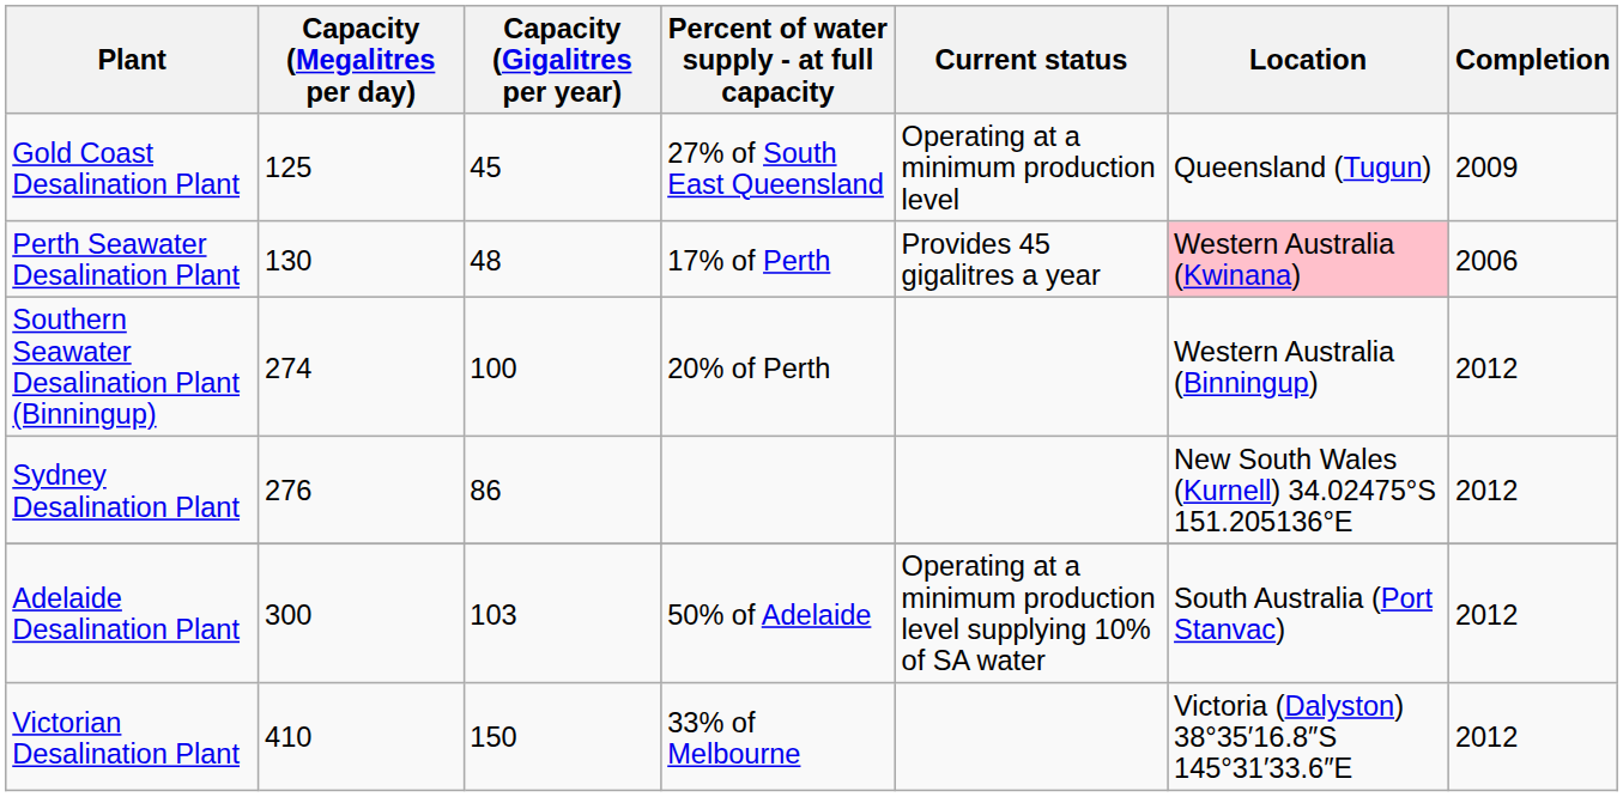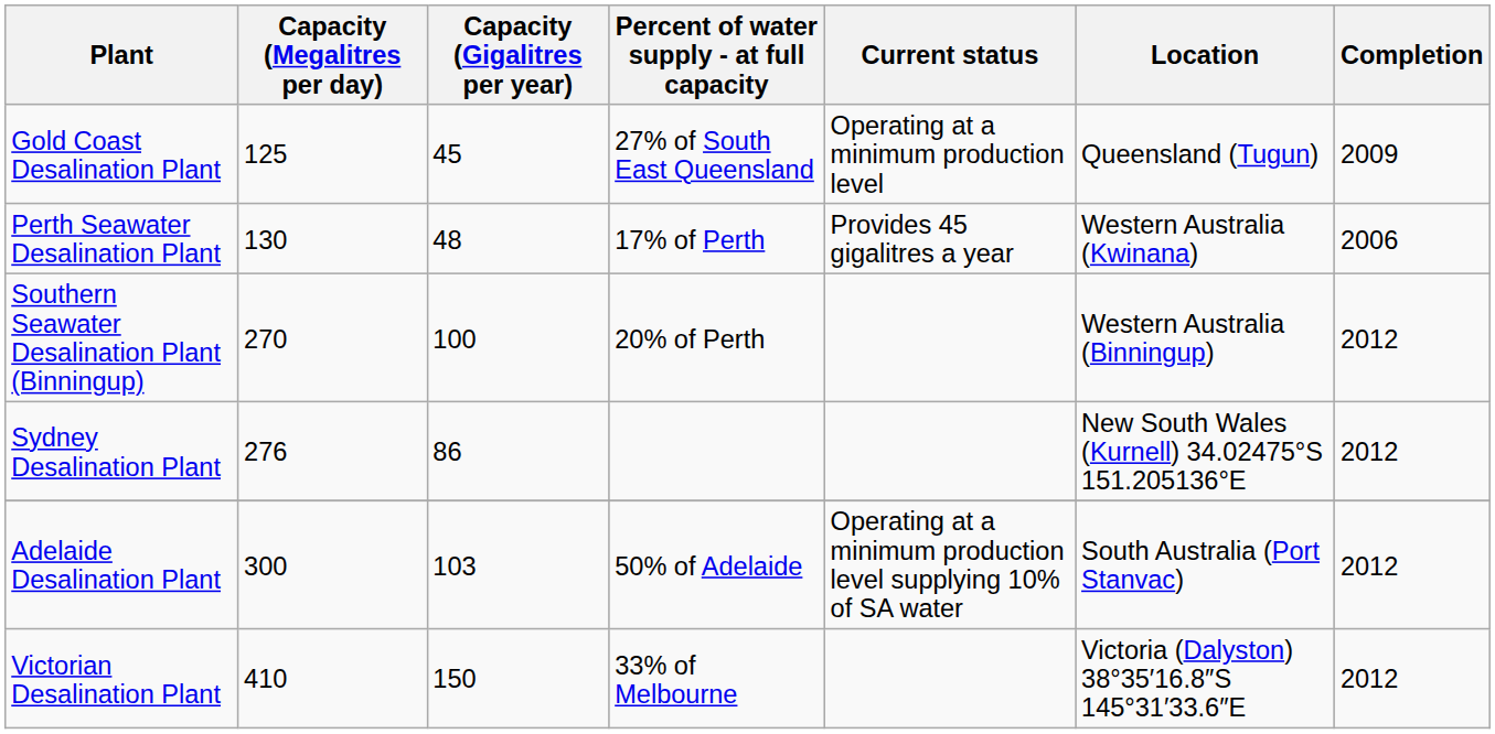 <table class="wikitable sortable" style="text-align: left; font-size:95%">
 <tr>
 <th>Plant</th>
 <th>Capacity (<a href='#'>Megalitres</a> per day)</th>
 <th>Capacity (<a href='#'>Gigalitres</a> per year)</th>
 <th>Percent of water supply - at full capacity</th>
 <th>Current status</th>
 <th>Location</th>
 <th>Completion</th>
 </tr>
 <tr>
 <td><a href='#'>Gold Coast Desalination Plant</a></td>
 <td>125</td>
 <td>45</td>
 <td>27% of <a href='#'>South East Queensland</a></td>
 <td>Operating at a minimum production level</td>
 <td>Queensland (<a href='#'>Tugun</a>) </td>
 <td>2009</td>
 </tr>
 <tr>
 <td><a href='#'>Perth Seawater Desalination Plant</a></td>
 <td>130</td>
 <td>48</td>
 <td>17% of <a href='#'>Perth</a></td>
 <td>Provides 45 gigalitres a year</td>
-<td style="background: pink;">Western Australia (<a href='#'>Kwinana</a>) </td>
+<td>Western Australia (<a href='#'>Kwinana</a>) </td>
 <td>2006</td>
 </tr>
 <tr>
 <td><a href='#'>Southern Seawater Desalination Plant (Binningup)</a></td>
-<td>274</td>
+<td>270</td>
 <td>100</td>
 <td>20% of Perth</td>
 <td></td>
 <td>Western Australia (<a href='#'>Binningup</a>) </td>
 <td>2012</td>
 </tr>
 <tr>
 <td><a href='#'>Sydney Desalination Plant</a></td>
 <td>276</td>
 <td>86</td>
 <td></td>
 <td></td>
 <td>New South Wales (<a href='#'>Kurnell</a>) 34.02475°S 151.205136°E</td>
 <td>2012</td>
 </tr>
 <tr>
 </tr>
 <tr>
 </tr>
 <tr>
 <td><a href='#'>Adelaide Desalination Plant</a></td>
 <td>300</td>
 <td>103</td>
 <td>50% of <a href='#'>Adelaide</a></td>
 <td>Operating at a minimum production level supplying 10% of SA water</td>
 <td>South Australia (<a href='#'>Port Stanvac</a>) </td>
 <td>2012</td>
 </tr>
 <tr>
 <td><a href='#'>Victorian Desalination Plant</a></td>
 <td>410</td>
 <td>150</td>
 <td>33% of <a href='#'>Melbourne</a></td>
 <td></td>
 <td>Victoria (<a href='#'>Dalyston</a>)<br>38°35′16.8″S 145°31′33.6″E</td>
 <td>2012</td>
 </tr>
 </table>
